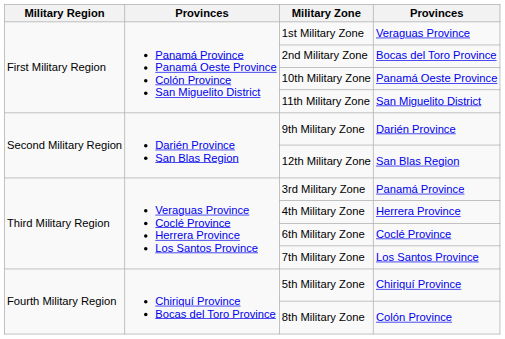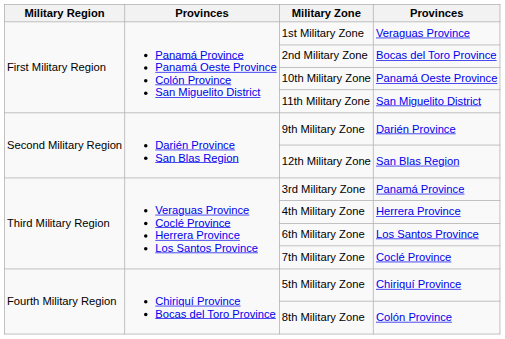 <table class="wikitable">
 <tr>
 <th>Military Region</th>
 <th>Provinces</th>
 <th>Military Zone</th>
 <th>Provinces</th>
 </tr>
 <tr>
 <td rowspan="4">First Military Region</td>
 <td rowspan="4"><br><ul><li><a href='#'>Panamá Province</a></li><li><a href='#'>Panamá Oeste Province</a></li><li><a href='#'>Colón Province</a></li><li><a href='#'>San Miguelito District</a></li></ul></td>
 <td>1st Military Zone</td>
 <td><a href='#'>Veraguas Province</a></td>
 </tr>
 <tr>
 <td>2nd Military Zone</td>
 <td><a href='#'>Bocas del Toro Province</a></td>
 </tr>
 <tr>
 <td>10th Military Zone</td>
 <td><a href='#'>Panamá Oeste Province</a></td>
 </tr>
 <tr>
 <td>11th Military Zone</td>
 <td><a href='#'>San Miguelito District</a></td>
 </tr>
 <tr>
 <td rowspan="2">Second Military Region</td>
 <td rowspan="2"><br><ul><li><a href='#'>Darién Province</a></li><li><a href='#'>San Blas Region</a></li></ul></td>
 <td>9th Military Zone</td>
 <td><a href='#'>Darién Province</a></td>
 </tr>
 <tr>
 <td>12th Military Zone</td>
 <td><a href='#'>San Blas Region</a></td>
 </tr>
 <tr>
 <td rowspan="4">Third Military Region</td>
 <td rowspan="4"><br><ul><li><a href='#'>Veraguas Province</a></li><li><a href='#'>Coclé Province</a></li><li><a href='#'>Herrera Province</a></li><li><a href='#'>Los Santos Province</a></li></ul></td>
 <td>3rd Military Zone</td>
 <td><a href='#'>Panamá Province</a></td>
 </tr>
 <tr>
 <td>4th Military Zone</td>
 <td><a href='#'>Herrera Province</a></td>
 </tr>
 <tr>
 <td>6th Military Zone</td>
-<td><a href='#'>Coclé Province</a></td>
+<td><a href='#'>Los Santos Province</a></td>
 </tr>
 <tr>
 <td>7th Military Zone</td>
-<td><a href='#'>Los Santos Province</a></td>
+<td><a href='#'>Coclé Province</a></td>
 </tr>
 <tr>
 <td rowspan="2">Fourth Military Region</td>
 <td rowspan="2"><br><ul><li><a href='#'>Chiriquí Province</a></li><li><a href='#'>Bocas del Toro Province</a></li></ul></td>
 <td>5th Military Zone</td>
 <td><a href='#'>Chiriquí Province</a></td>
 </tr>
 <tr>
 <td>8th Military Zone</td>
 <td><a href='#'>Colón Province</a></td>
 </tr>
 </table>
